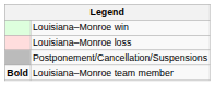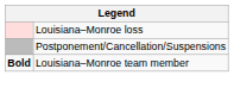 <table class="wikitable" style="font-size:90%">
 <tr>
 <th colspan="2">Legend</th>
-</tr>
-<tr>
-<td bgcolor="#ddffdd"> </td>
-<td>Louisiana–Monroe win</td>
 </tr>
 <tr>
 <td bgcolor="#ffdddd"> </td>
 <td>Louisiana–Monroe loss</td>
 </tr>
 <tr>
 <td bgcolor="#bbbbbb"> </td>
 <td>Postponement/Cancellation/Suspensions</td>
 </tr>
 <tr>
 <td><strong>Bold</strong></td>
 <td>Louisiana–Monroe team member</td>
 </tr>
 </table>
